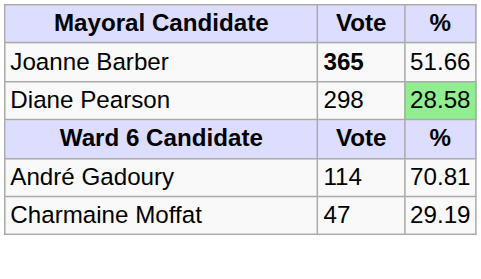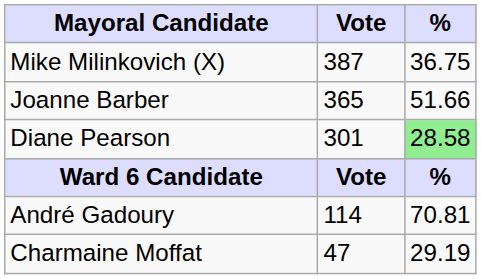 <table class="wikitable">
 <tr>
 <th style="background:#ddf; width:200px;">Mayoral Candidate</th>
 <th style="background:#ddf; width:50px;">Vote</th>
 <th style="background:#ddf; width:30px;">%</th>
 </tr>
 <tr>
+<td>Mike Milinkovich (X)</td>
+<td>387</td>
+<td>36.75</td>
+</tr>
+<tr>
 <td>Joanne Barber</td>
-<td><strong>365</strong></td>
+<td>365</td>
 <td>51.66</td>
 </tr>
 <tr>
 <td>Diane Pearson</td>
-<td>298</td>
+<td>301</td>
 <td style="background: lightgreen;">28.58</td>
 </tr>
 <tr>
 <th style="background:#ddf; width:200px;">Ward 6 Candidate</th>
 <th style="background:#ddf; width:50px;">Vote</th>
 <th style="background:#ddf; width:30px;">%</th>
 </tr>
 <tr>
 <td>André Gadoury</td>
 <td>114</td>
 <td>70.81</td>
 </tr>
 <tr>
 <td>Charmaine Moffat</td>
 <td>47</td>
 <td>29.19</td>
 </tr>
 </table>
